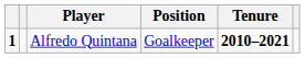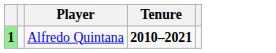 <table class="wikitable" style="text-align:center">
 <tr>
 <th></th>
 <th></th>
 <th>Player</th>
-<th>Position</th>
 <th>Tenure</th>
 <th></th>
 </tr>
 <tr>
-<td><strong>1</strong></td>
+<td style="background: lightgreen;"><strong>1</strong></td>
 <td></td>
 <td><a href='#'>Alfredo Quintana</a></td>
-<td><a href='#'>Goalkeeper</a></td>
 <td><strong>2010–2021</strong></td>
 <td></td>
 </tr>
 </table>
